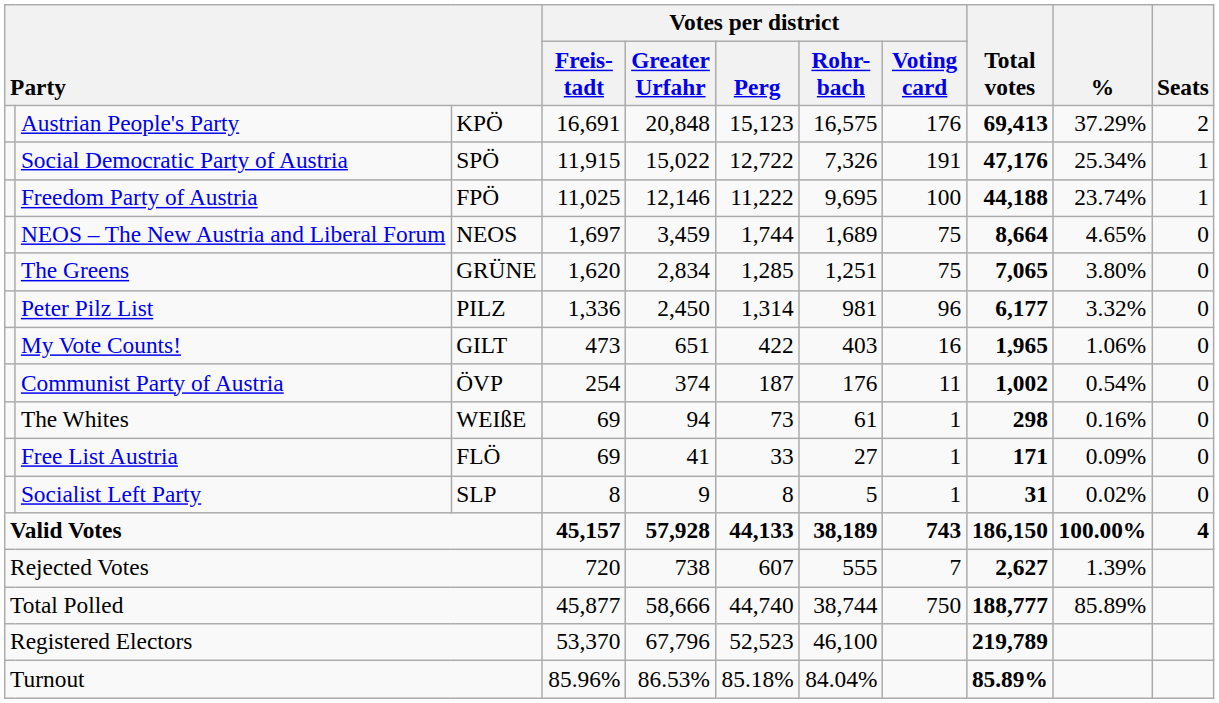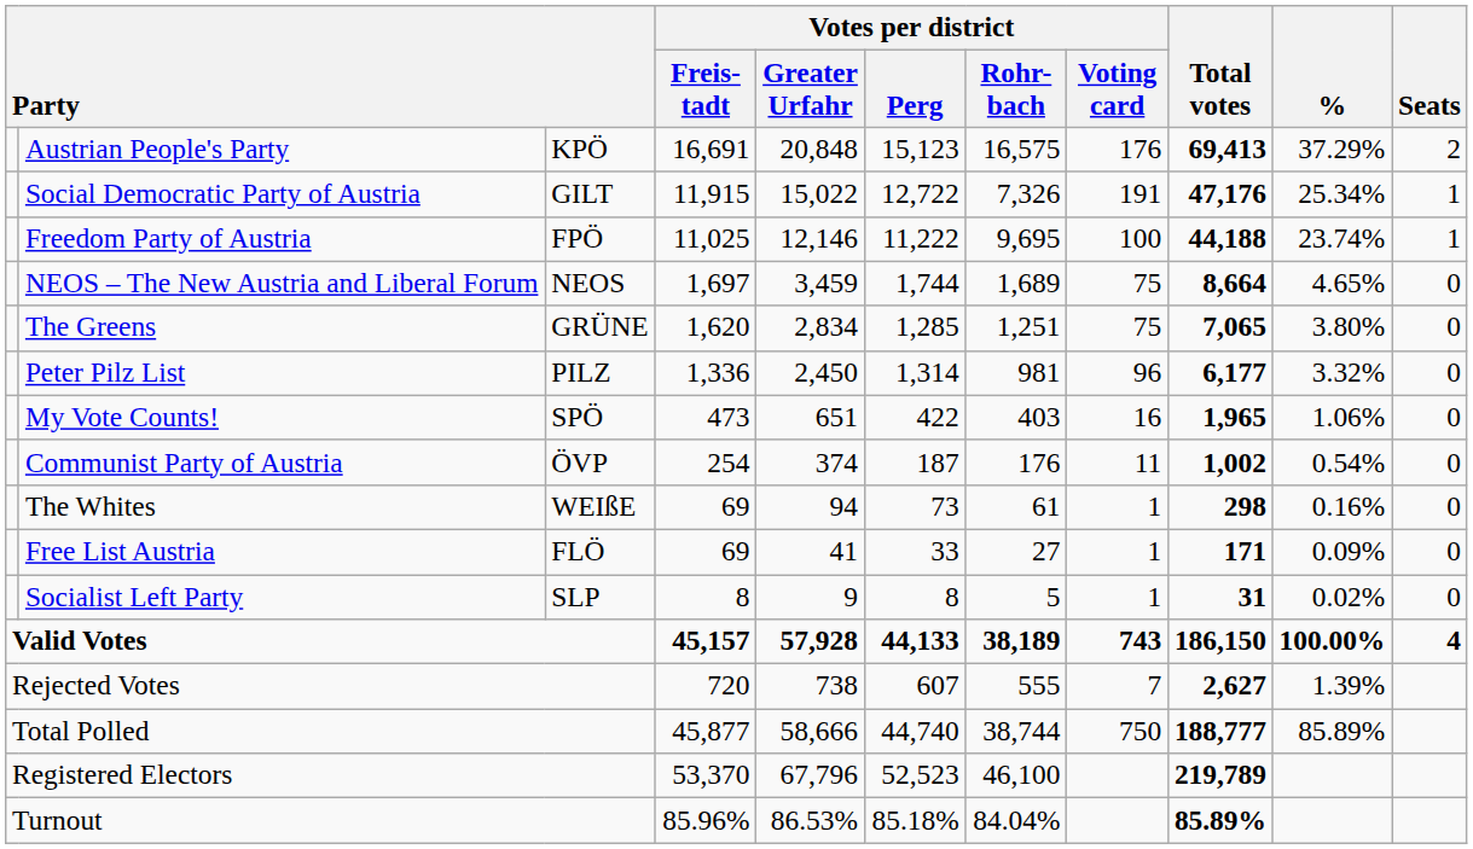 <table class="wikitable" border="1" style="text-align:right;">
 <tr>
 <th style="text-align:left;" valign=bottom rowspan=2 colspan=3>Party</th>
 <th colspan=5>Votes per district</th>
 <th align=center valign=bottom rowspan=2 width="50">Total<br>votes</th>
 <th align=center valign=bottom rowspan=2 width="50">%</th>
 <th align=center valign=bottom rowspan=2>Seats</th>
 </tr>
 <tr>
 <th align=center valign=bottom width="50"><a href='#'>Freis-<br>tadt</a></th>
 <th align=center valign=bottom width="50"><a href='#'>Greater<br>Urfahr</a></th>
 <th align=center valign=bottom width="50"><a href='#'>Perg</a></th>
 <th align=center valign=bottom width="50"><a href='#'>Rohr-<br>bach</a></th>
 <th align=center valign=bottom width="50"><a href='#'>Voting<br>card</a></th>
 </tr>
 <tr>
 <td></td>
 <td align=left><a href='#'>Austrian People's Party</a></td>
 <td align=left>KPÖ</td>
 <td>16,691</td>
 <td>20,848</td>
 <td>15,123</td>
 <td>16,575</td>
 <td>176</td>
 <td><strong>69,413</strong></td>
 <td>37.29%</td>
 <td>2</td>
 </tr>
 <tr>
 <td></td>
 <td align=left><a href='#'>Social Democratic Party of Austria</a></td>
-<td align=left>SPÖ</td>
+<td align=left>GILT</td>
 <td>11,915</td>
 <td>15,022</td>
 <td>12,722</td>
 <td>7,326</td>
 <td>191</td>
 <td><strong>47,176</strong></td>
 <td>25.34%</td>
 <td>1</td>
 </tr>
 <tr>
 <td></td>
 <td align=left><a href='#'>Freedom Party of Austria</a></td>
 <td align=left>FPÖ</td>
 <td>11,025</td>
 <td>12,146</td>
 <td>11,222</td>
 <td>9,695</td>
 <td>100</td>
 <td><strong>44,188</strong></td>
 <td>23.74%</td>
 <td>1</td>
 </tr>
 <tr>
 <td></td>
 <td align=left style="white-space: nowrap;"><a href='#'>NEOS – The New Austria and Liberal Forum</a></td>
 <td align=left>NEOS</td>
 <td>1,697</td>
 <td>3,459</td>
 <td>1,744</td>
 <td>1,689</td>
 <td>75</td>
 <td><strong>8,664</strong></td>
 <td>4.65%</td>
 <td>0</td>
 </tr>
 <tr>
 <td></td>
 <td align=left><a href='#'>The Greens</a></td>
 <td align=left>GRÜNE</td>
 <td>1,620</td>
 <td>2,834</td>
 <td>1,285</td>
 <td>1,251</td>
 <td>75</td>
 <td><strong>7,065</strong></td>
 <td>3.80%</td>
 <td>0</td>
 </tr>
 <tr>
 <td></td>
 <td align=left><a href='#'>Peter Pilz List</a></td>
 <td align=left>PILZ</td>
 <td>1,336</td>
 <td>2,450</td>
 <td>1,314</td>
 <td>981</td>
 <td>96</td>
 <td><strong>6,177</strong></td>
 <td>3.32%</td>
 <td>0</td>
 </tr>
 <tr>
 <td></td>
 <td align=left><a href='#'>My Vote Counts!</a></td>
-<td align=left>GILT</td>
+<td align=left>SPÖ</td>
 <td>473</td>
 <td>651</td>
 <td>422</td>
 <td>403</td>
 <td>16</td>
 <td><strong>1,965</strong></td>
 <td>1.06%</td>
 <td>0</td>
 </tr>
 <tr>
 <td></td>
 <td align=left><a href='#'>Communist Party of Austria</a></td>
 <td align=left>ÖVP</td>
 <td>254</td>
 <td>374</td>
 <td>187</td>
 <td>176</td>
 <td>11</td>
 <td><strong>1,002</strong></td>
 <td>0.54%</td>
 <td>0</td>
 </tr>
 <tr>
 <td></td>
 <td align=left>The Whites</td>
 <td align=left>WEIßE</td>
 <td>69</td>
 <td>94</td>
 <td>73</td>
 <td>61</td>
 <td>1</td>
 <td><strong>298</strong></td>
 <td>0.16%</td>
 <td>0</td>
 </tr>
 <tr>
 <td></td>
 <td align=left><a href='#'>Free List Austria</a></td>
 <td align=left>FLÖ</td>
 <td>69</td>
 <td>41</td>
 <td>33</td>
 <td>27</td>
 <td>1</td>
 <td><strong>171</strong></td>
 <td>0.09%</td>
 <td>0</td>
 </tr>
 <tr>
 <td></td>
 <td align=left><a href='#'>Socialist Left Party</a></td>
 <td align=left>SLP</td>
 <td>8</td>
 <td>9</td>
 <td>8</td>
 <td>5</td>
 <td>1</td>
 <td><strong>31</strong></td>
 <td>0.02%</td>
 <td>0</td>
 </tr>
 <tr style="font-weight:bold">
 <td align=left colspan=3>Valid Votes</td>
 <td>45,157</td>
 <td>57,928</td>
 <td>44,133</td>
 <td>38,189</td>
 <td>743</td>
 <td>186,150</td>
 <td>100.00%</td>
 <td>4</td>
 </tr>
 <tr>
 <td align=left colspan=3>Rejected Votes</td>
 <td>720</td>
 <td>738</td>
 <td>607</td>
 <td>555</td>
 <td>7</td>
 <td><strong>2,627</strong></td>
 <td>1.39%</td>
 <td></td>
 </tr>
 <tr>
 <td align=left colspan=3>Total Polled</td>
 <td>45,877</td>
 <td>58,666</td>
 <td>44,740</td>
 <td>38,744</td>
 <td>750</td>
 <td><strong>188,777</strong></td>
 <td>85.89%</td>
 <td></td>
 </tr>
 <tr>
 <td align=left colspan=3>Registered Electors</td>
 <td>53,370</td>
 <td>67,796</td>
 <td>52,523</td>
 <td>46,100</td>
 <td></td>
 <td><strong>219,789</strong></td>
 <td></td>
 <td></td>
 </tr>
 <tr>
 <td align=left colspan=3>Turnout</td>
 <td>85.96%</td>
 <td>86.53%</td>
 <td>85.18%</td>
 <td>84.04%</td>
 <td></td>
 <td><strong>85.89%</strong></td>
 <td></td>
 <td></td>
 </tr>
 </table>
